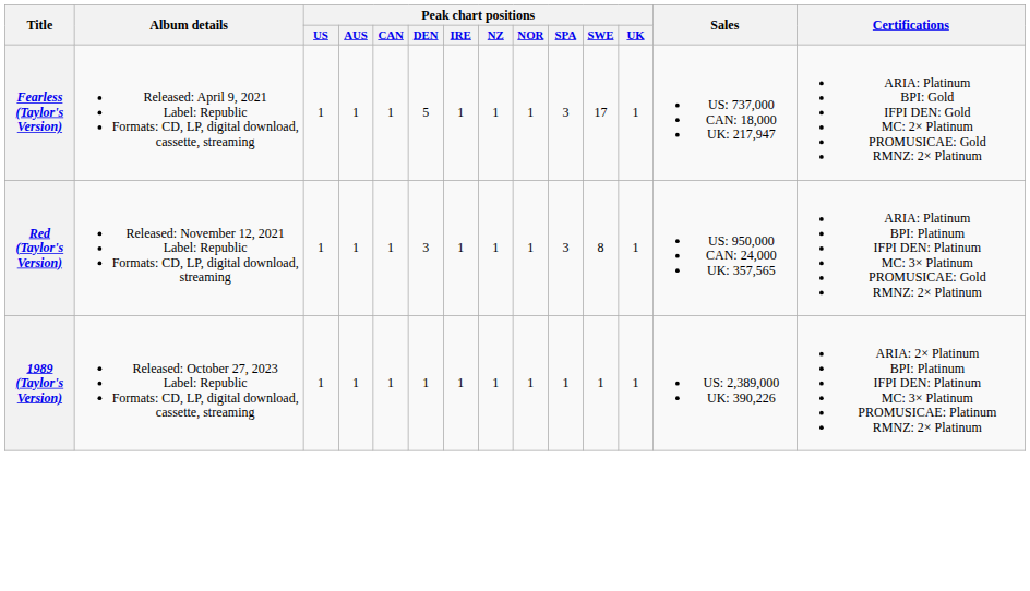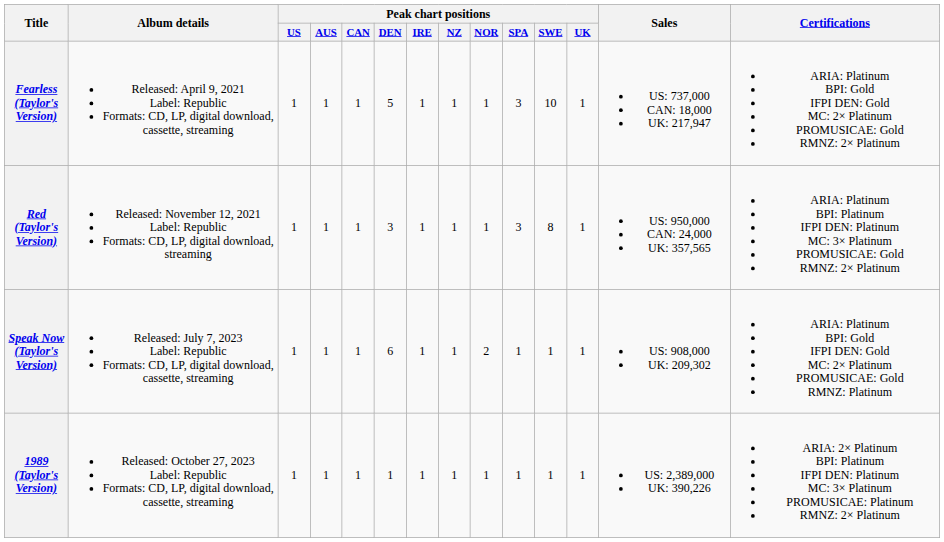 <table class="wikitable plainrowheaders" style="text-align:center;">
 <tr>
 <th scope="col" rowspan="2">Title</th>
 <th scope="col" rowspan="2" style="width:17em;">Album details</th>
 <th scope="col" colspan="10">Peak chart positions</th>
 <th scope="col" rowspan="2" style="width:10.5em;">Sales</th>
 <th scope="col" rowspan="2" style="width:17em;"><a href='#'>Certifications</a></th>
 </tr>
 <tr>
 <th scope="col" style="width:2.5em;font-size:90%;"><a href='#'>US</a><br></th>
 <th scope="col" style="width:2.5em;font-size:90%;"><a href='#'>AUS</a><br></th>
 <th scope="col" style="width:2.5em;font-size:90%;"><a href='#'>CAN</a><br></th>
 <th scope="col" style="width:2.5em;font-size:90%;"><a href='#'>DEN</a><br></th>
 <th scope="col" style="width:2.5em;font-size:90%;"><a href='#'>IRE</a><br></th>
 <th scope="col" style="width:2.5em;font-size:90%;"><a href='#'>NZ</a><br></th>
 <th scope="col" style="width:2.5em;font-size:90%;"><a href='#'>NOR</a><br></th>
 <th scope="col" style="width:2.5em;font-size:90%;"><a href='#'>SPA</a><br></th>
 <th scope="col" style="width:2.5em;font-size:90%;"><a href='#'>SWE</a><br></th>
 <th scope="col" style="width:2.5em;font-size:90%;"><a href='#'>UK</a><br></th>
 </tr>
 <tr>
 <th scope="row"><em><a href='#'>Fearless (Taylor's Version)</a></em></th>
 <td><br><ul><li>Released: April 9, 2021</li><li>Label: Republic</li><li>Formats: CD, LP, digital download, cassette, streaming</li></ul></td>
 <td>1</td>
 <td>1</td>
 <td>1</td>
 <td>5</td>
 <td>1</td>
 <td>1</td>
 <td>1</td>
 <td>3</td>
-<td>17</td>
+<td>10</td>
 <td>1</td>
 <td><br><ul><li>US: 737,000</li><li>CAN: 18,000</li><li>UK: 217,947</li></ul></td>
 <td><br><ul><li>ARIA: Platinum</li><li>BPI: Gold</li><li>IFPI DEN: Gold</li><li>MC: 2× Platinum</li><li>PROMUSICAE: Gold</li><li>RMNZ: 2× Platinum</li></ul></td>
 </tr>
 <tr>
 <th scope="row"><em><a href='#'>Red (Taylor's Version)</a></em></th>
 <td><br><ul><li>Released: November 12, 2021</li><li>Label: Republic</li><li>Formats: CD, LP, digital download, streaming</li></ul></td>
 <td>1</td>
 <td>1</td>
 <td>1</td>
 <td>3</td>
 <td>1</td>
 <td>1</td>
 <td>1</td>
 <td>3</td>
 <td>8</td>
 <td>1</td>
 <td><br><ul><li>US: 950,000</li><li>CAN: 24,000</li><li>UK: 357,565</li></ul></td>
 <td><br><ul><li>ARIA: Platinum</li><li>BPI: Platinum</li><li>IFPI DEN: Platinum</li><li>MC: 3× Platinum</li><li>PROMUSICAE: Gold</li><li>RMNZ: 2× Platinum</li></ul></td>
 </tr>
 <tr>
+<th scope="row"><em><a href='#'>Speak Now (Taylor's Version)</a></em></th>
+<td><br><ul><li>Released: July 7, 2023</li><li>Label: Republic</li><li>Formats: CD, LP, digital download, cassette, streaming</li></ul></td>
+<td>1</td>
+<td>1</td>
+<td>1</td>
+<td>6</td>
+<td>1</td>
+<td>1</td>
+<td>2</td>
+<td>1</td>
+<td>1</td>
+<td>1</td>
+<td><br><ul><li>US: 908,000</li><li>UK: 209,302</li></ul></td>
+<td><br><ul><li>ARIA: Platinum</li><li>BPI: Gold</li><li>IFPI DEN: Gold</li><li>MC: 2× Platinum</li><li>PROMUSICAE: Gold</li><li>RMNZ: Platinum</li></ul></td>
+</tr>
+<tr>
 <th scope="row"><em><a href='#'>1989 (Taylor's Version)</a></em></th>
 <td><br><ul><li>Released: October 27, 2023</li><li>Label: Republic</li><li>Formats: CD, LP, digital download, cassette, streaming</li></ul></td>
 <td>1</td>
 <td>1</td>
 <td>1</td>
 <td>1</td>
 <td>1</td>
 <td>1</td>
 <td>1</td>
 <td>1</td>
 <td>1</td>
 <td>1</td>
 <td><br><ul><li>US: 2,389,000</li><li>UK: 390,226</li></ul></td>
 <td><br><ul><li>ARIA: 2× Platinum</li><li>BPI: Platinum</li><li>IFPI DEN: Platinum</li><li>MC: 3× Platinum</li><li>PROMUSICAE: Platinum</li><li>RMNZ: 2× Platinum</li></ul></td>
 </tr>
 </table>
